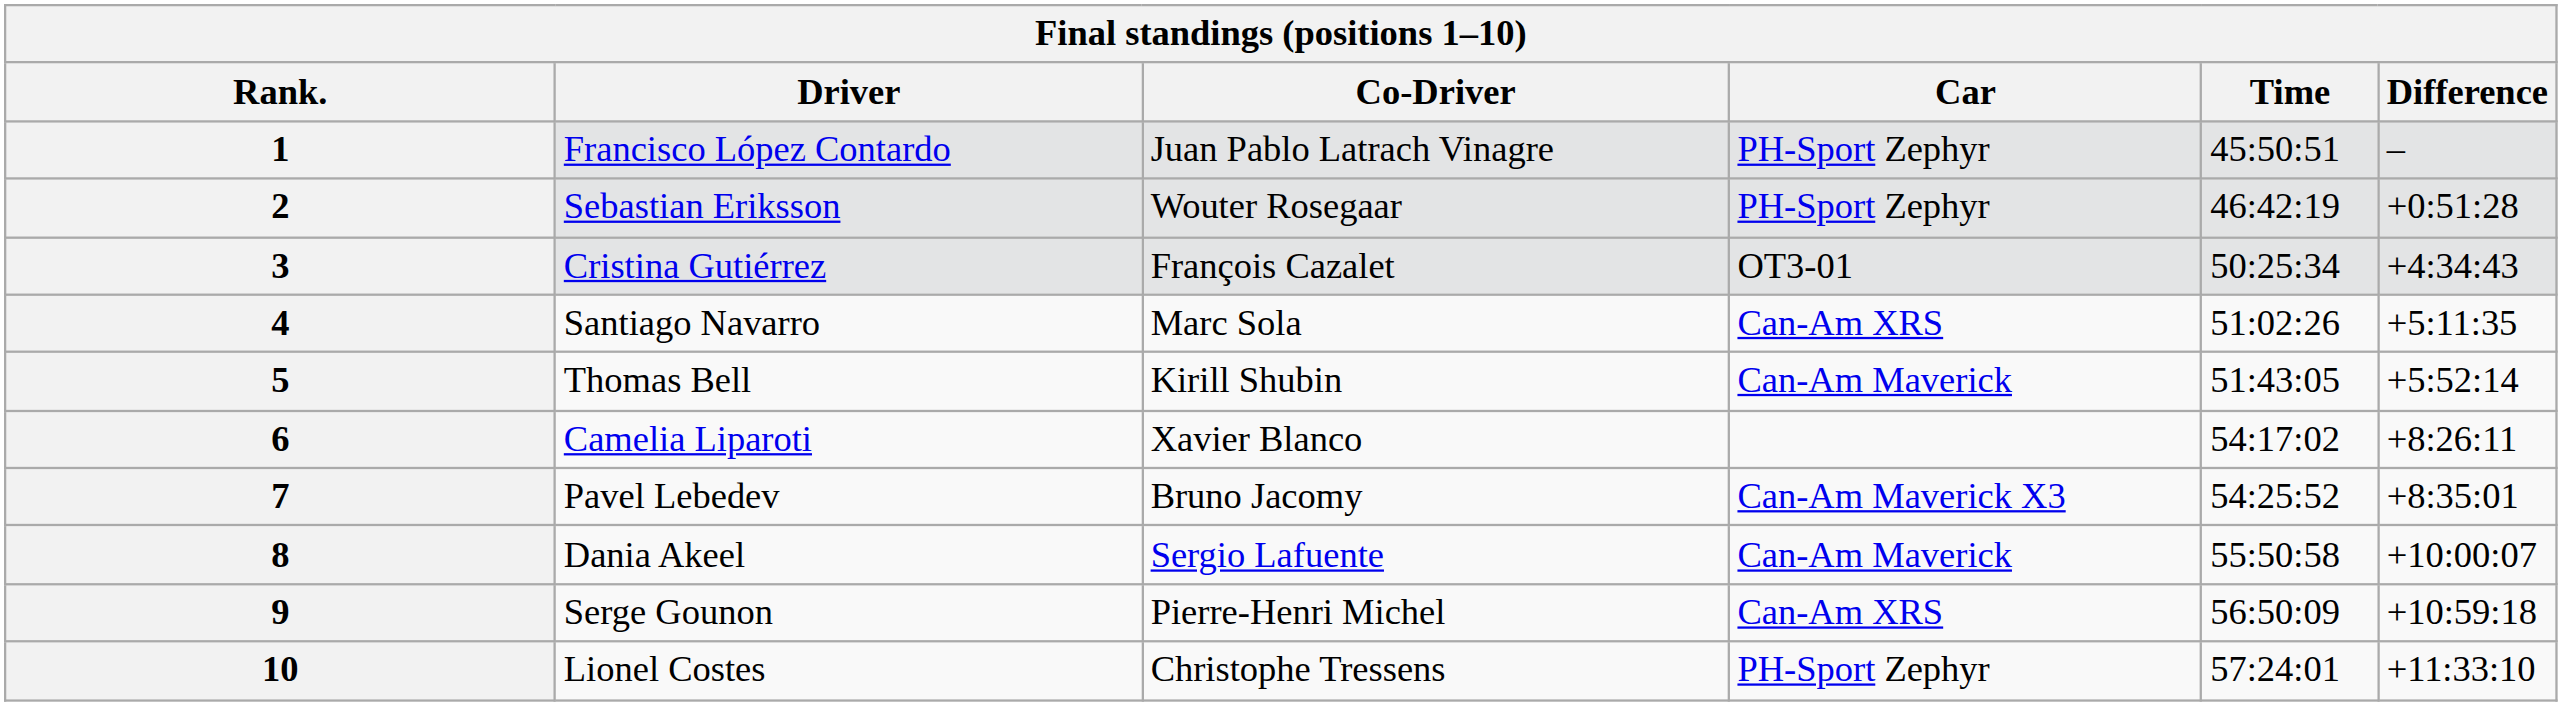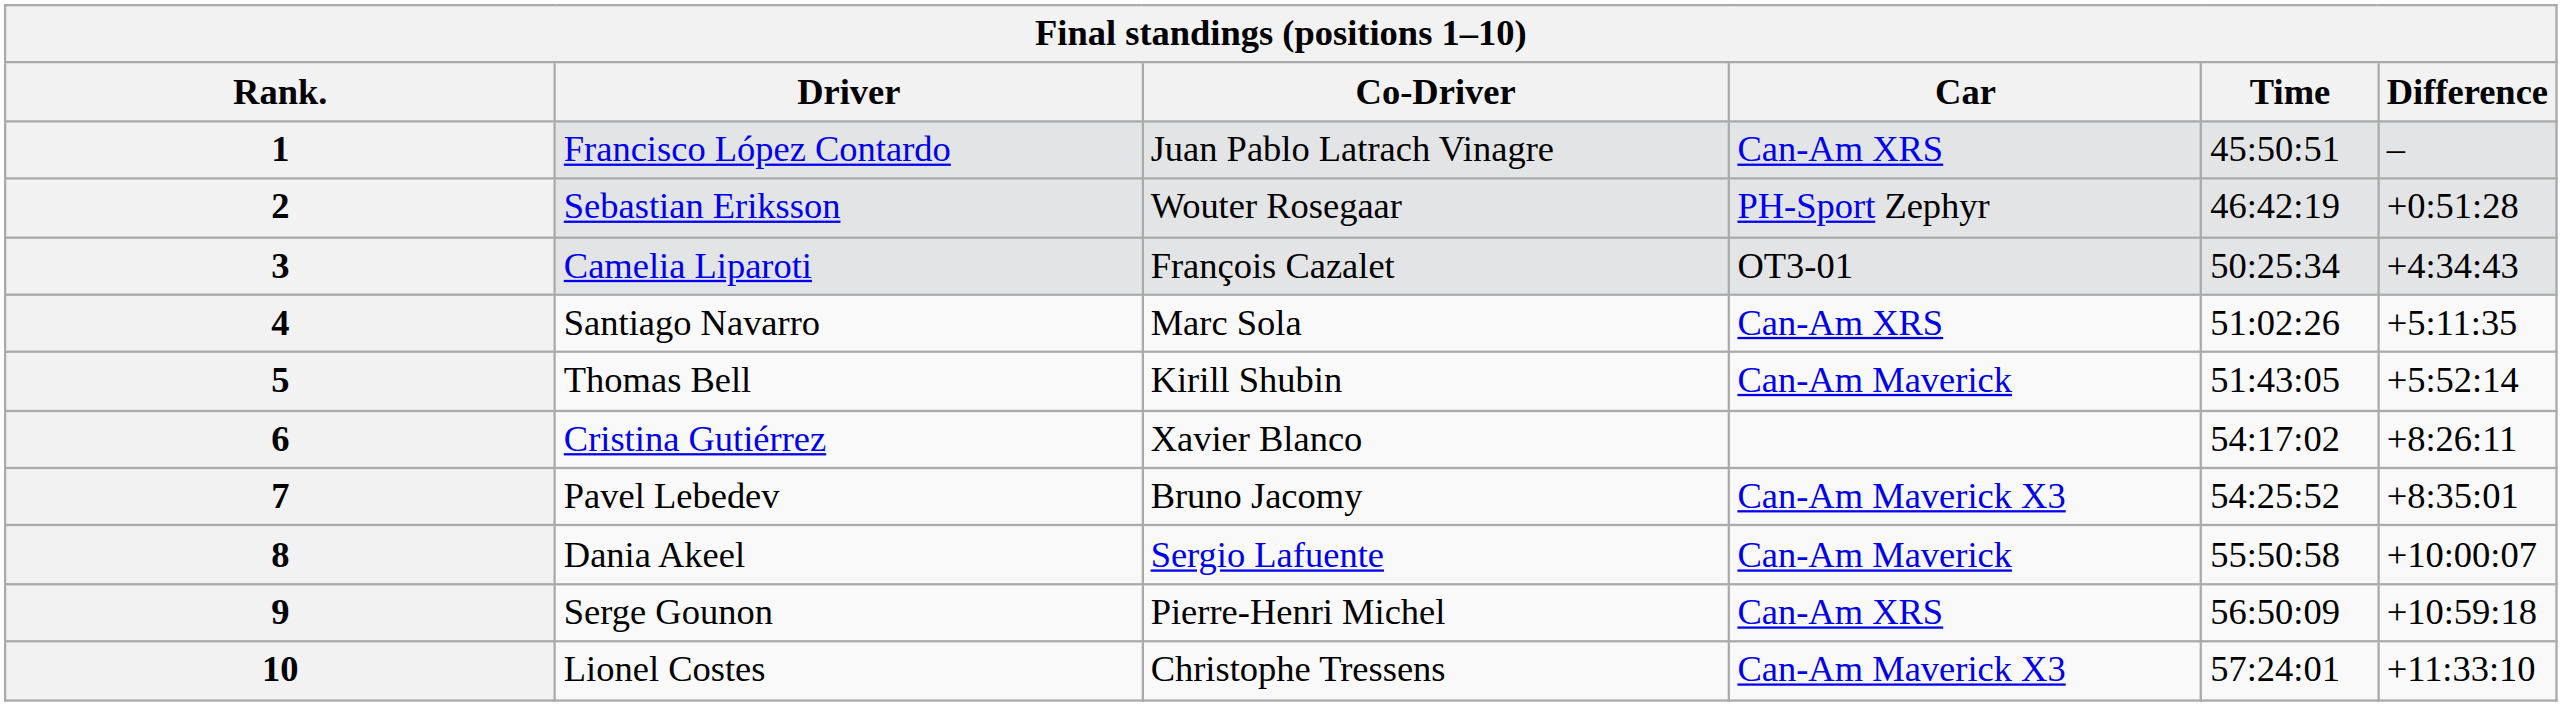 <table class="wikitable" style="width:70em;margin-bottom:0;">
 <tr>
 <th colspan=6>Final standings (positions 1–10)</th>
 </tr>
 <tr>
 <th>Rank.</th>
 <th style="width:250px;">Driver</th>
 <th style="width:250px;">Co-Driver</th>
 <th style="width:200px;">Car</th>
 <th style="width:70px;">Time</th>
 <th style="width:70px;">Difference</th>
 </tr>
 <tr style="background:#e3e4e5;">
 <th>1</th>
 <td> <a href='#'>Francisco López Contardo</a></td>
 <td> Juan Pablo Latrach Vinagre</td>
-<td><a href='#'>PH-Sport</a> Zephyr</td>
+<td><a href='#'>Can-Am XRS</a></td>
 <td>45:50:51</td>
 <td>–</td>
 </tr>
 <tr style="background:#e3e4e5;">
 <th>2</th>
 <td> <a href='#'>Sebastian Eriksson</a></td>
 <td> Wouter Rosegaar</td>
 <td><a href='#'>PH-Sport</a> Zephyr</td>
 <td>46:42:19</td>
 <td>+0:51:28</td>
 </tr>
 <tr style="background:#e3e4e5;">
 <th>3</th>
-<td> <a href='#'>Cristina Gutiérrez</a></td>
+<td> <a href='#'>Camelia Liparoti</a></td>
 <td> François Cazalet</td>
 <td>OT3-01</td>
 <td>50:25:34</td>
 <td>+4:34:43</td>
 </tr>
 <tr>
 <th>4</th>
 <td> Santiago Navarro</td>
 <td> Marc Sola</td>
 <td><a href='#'>Can-Am XRS</a></td>
 <td>51:02:26</td>
 <td>+5:11:35</td>
 </tr>
 <tr>
 <th>5</th>
 <td> Thomas Bell</td>
 <td> Kirill Shubin</td>
 <td><a href='#'>Can-Am Maverick</a></td>
 <td>51:43:05</td>
 <td>+5:52:14</td>
 </tr>
 <tr>
 <th>6</th>
-<td> <a href='#'>Camelia Liparoti</a></td>
+<td> <a href='#'>Cristina Gutiérrez</a></td>
 <td> Xavier Blanco</td>
 <td></td>
 <td>54:17:02</td>
 <td>+8:26:11</td>
 </tr>
 <tr>
 <th>7</th>
 <td> Pavel Lebedev</td>
 <td> Bruno Jacomy</td>
 <td><a href='#'>Can-Am Maverick X3</a></td>
 <td>54:25:52</td>
 <td>+8:35:01</td>
 </tr>
 <tr>
 <th>8</th>
 <td> Dania Akeel</td>
 <td> <a href='#'>Sergio Lafuente</a></td>
 <td><a href='#'>Can-Am Maverick</a></td>
 <td>55:50:58</td>
 <td>+10:00:07</td>
 </tr>
 <tr>
 <th>9</th>
 <td> Serge Gounon</td>
 <td> Pierre-Henri Michel</td>
 <td><a href='#'>Can-Am XRS</a></td>
 <td>56:50:09</td>
 <td>+10:59:18</td>
 </tr>
 <tr>
 <th>10</th>
 <td> Lionel Costes</td>
 <td> Christophe Tressens</td>
-<td><a href='#'>PH-Sport</a> Zephyr</td>
+<td><a href='#'>Can-Am Maverick X3</a></td>
 <td>57:24:01</td>
 <td>+11:33:10</td>
 </tr>
 </table>
